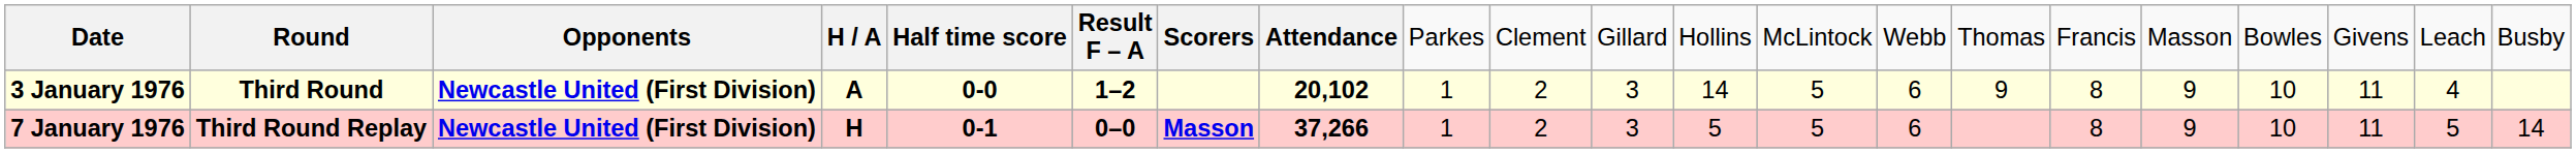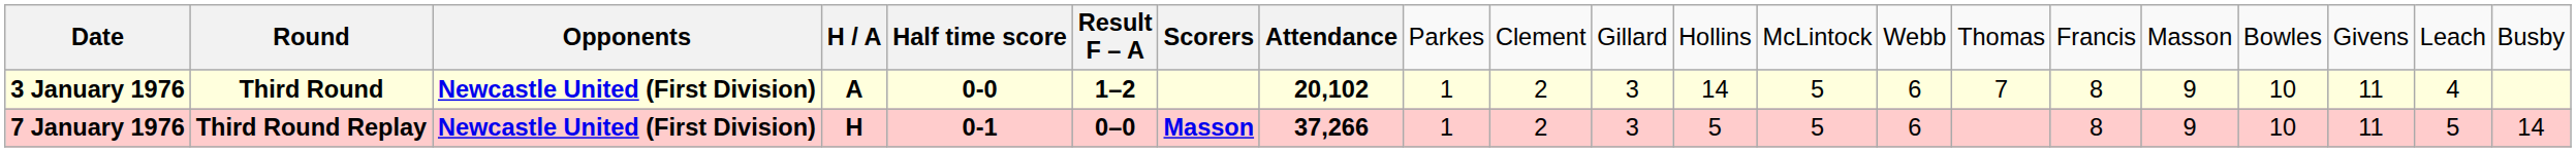 <table class="wikitable" style="text-align:center">
 <tr>
 <th><strong>Date</strong></th>
 <th><strong>Round</strong></th>
 <th><strong>Opponents</strong></th>
 <th><strong>H / A</strong></th>
 <th><strong>Half time score</strong></th>
 <th><strong>Result</strong><br><strong>F – A</strong></th>
 <th><strong>Scorers</strong></th>
 <th><strong>Attendance</strong></th>
 <td>Parkes</td>
 <td>Clement</td>
 <td>Gillard</td>
 <td>Hollins</td>
 <td>McLintock</td>
 <td>Webb</td>
 <td>Thomas</td>
 <td>Francis</td>
 <td>Masson</td>
 <td>Bowles</td>
 <td>Givens</td>
 <td>Leach</td>
 <td>Busby</td>
 </tr>
 <tr bgcolor="#ffffdd">
 <td><strong>3 January 1976</strong></td>
 <td><strong>Third Round</strong></td>
 <td><strong><a href='#'>Newcastle United</a> (First Division)</strong></td>
 <td><strong>A</strong></td>
 <td><strong>0-0</strong></td>
 <td><strong>1–2</strong></td>
 <td></td>
 <td><strong>20,102</strong></td>
 <td>1</td>
 <td>2</td>
 <td>3</td>
 <td>14</td>
 <td>5</td>
 <td>6</td>
-<td>9</td>
+<td>7</td>
 <td>8</td>
 <td>9</td>
 <td>10</td>
 <td>11</td>
 <td>4</td>
 <td></td>
 </tr>
 <tr bgcolor="ffcccc">
 <td><strong>7 January 1976</strong></td>
 <td><strong>Third Round Replay</strong></td>
 <td><strong><a href='#'>Newcastle United</a> (First Division)</strong></td>
 <td><strong>H</strong></td>
 <td><strong>0-1</strong></td>
 <td><strong>0–0</strong></td>
 <td><a href='#'><strong>Masson</strong></a></td>
 <td><strong>37,266</strong></td>
 <td>1</td>
 <td>2</td>
 <td>3</td>
 <td>5</td>
 <td>5</td>
 <td>6</td>
 <td></td>
 <td>8</td>
 <td>9</td>
 <td>10</td>
 <td>11</td>
 <td>5</td>
 <td>14</td>
 </tr>
 </table>
